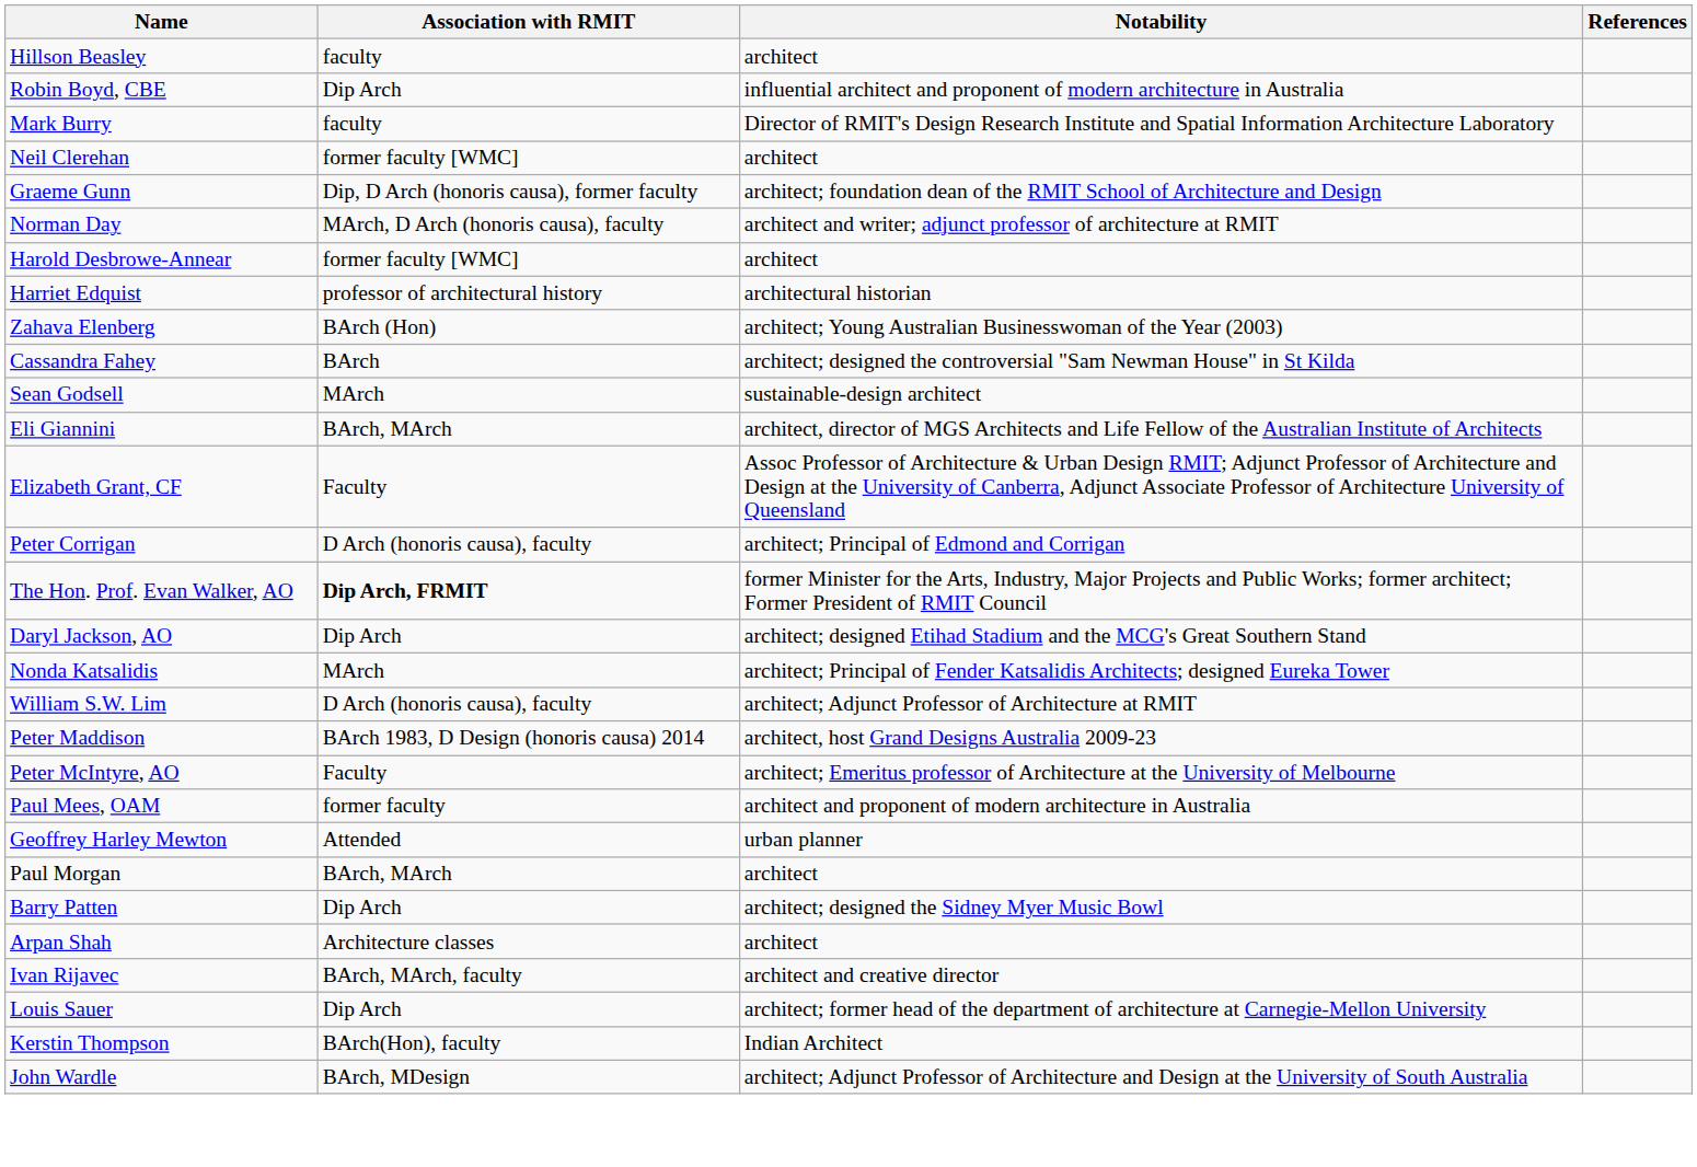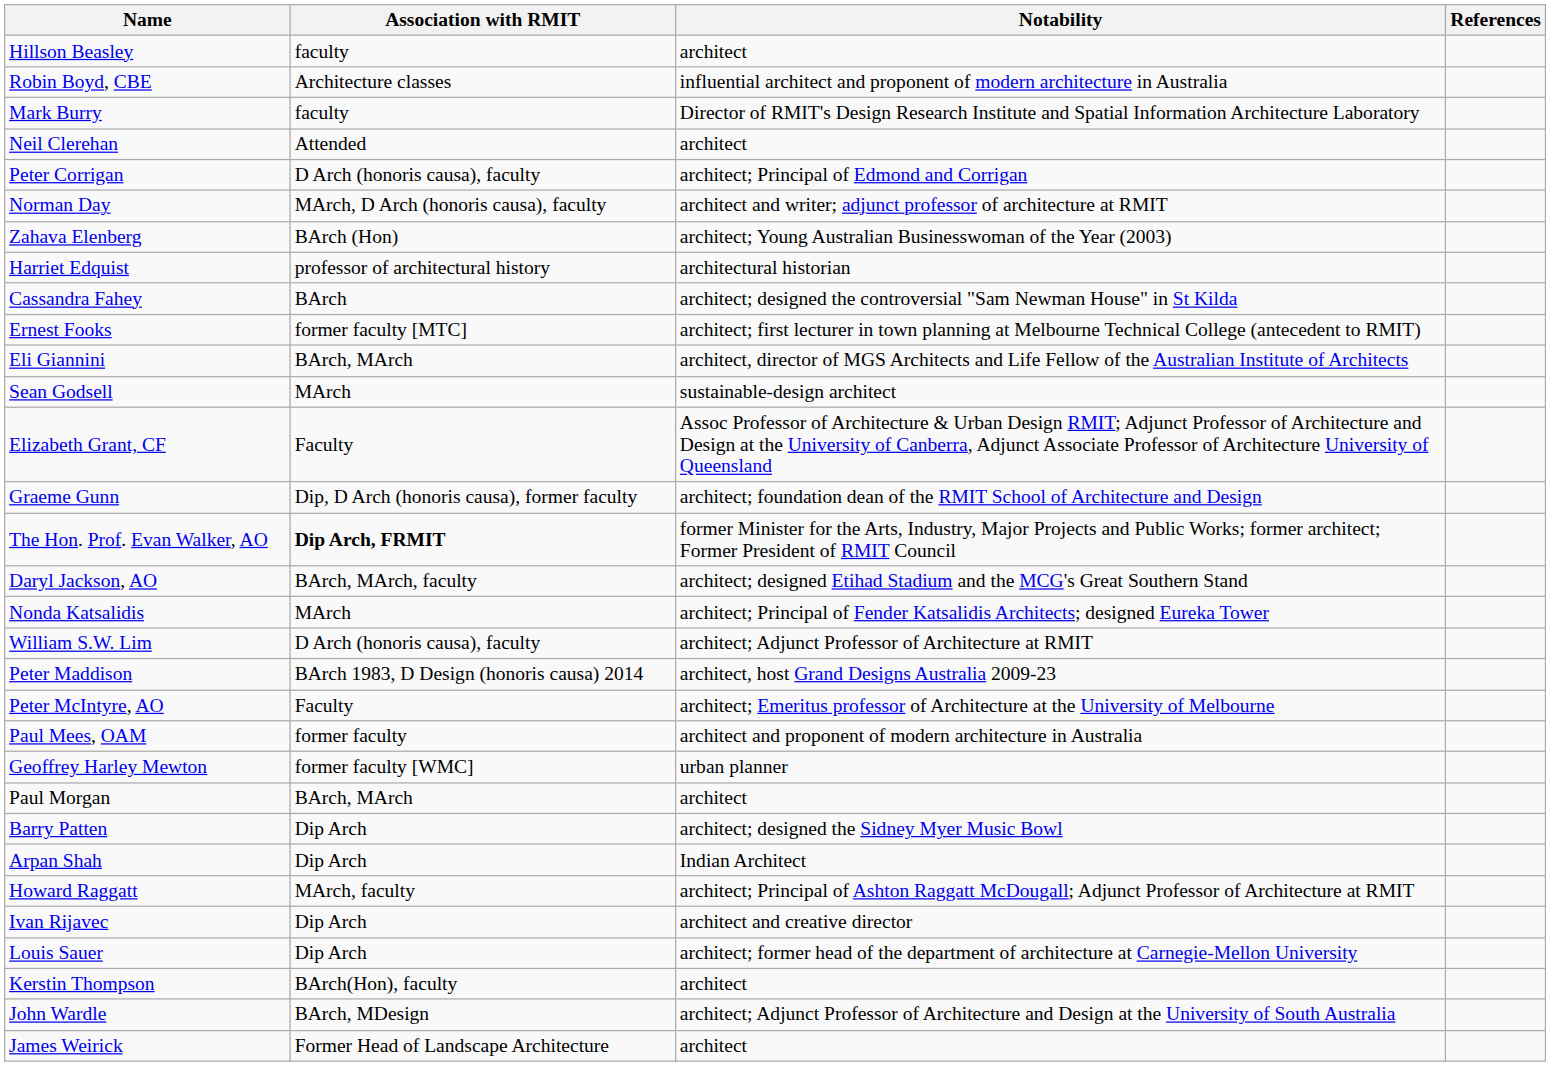 <table class="wikitable sortable" style="width:100%">
 <tr>
 <th style="width:*;">Name</th>
 <th style="width:25%;">Association with RMIT</th>
 <th style="width:50%;">Notability</th>
 <th style="width:5%;" class="unsortable">References</th>
 </tr>
 <tr>
 <td><a href='#'>Hillson Beasley</a></td>
 <td>faculty</td>
 <td>architect</td>
 <td></td>
 </tr>
 <tr>
 <td><a href='#'>Robin Boyd</a>, <a href='#'>CBE</a></td>
-<td>Dip Arch</td>
+<td>Architecture classes</td>
 <td>influential architect and proponent of <a href='#'>modern architecture</a> in Australia</td>
 <td></td>
 </tr>
 <tr>
 <td><a href='#'>Mark Burry</a></td>
 <td>faculty</td>
 <td>Director of RMIT's Design Research Institute and Spatial Information Architecture Laboratory</td>
 <td></td>
 </tr>
 <tr>
 <td><a href='#'>Neil Clerehan</a></td>
-<td>former faculty [WMC]</td>
+<td>Attended</td>
 <td>architect</td>
 <td></td>
 </tr>
 <tr>
-<td><a href='#'>Graeme Gunn</a></td>
-<td>Dip, D Arch (honoris causa), former faculty</td>
-<td>architect; foundation dean of the <a href='#'>RMIT School of Architecture and Design</a></td>
+<td><a href='#'>Peter Corrigan</a></td>
+<td>D Arch (honoris causa), faculty</td>
+<td>architect; Principal of <a href='#'>Edmond and Corrigan</a></td>
 <td></td>
 </tr>
 <tr>
 <td><a href='#'>Norman Day</a></td>
 <td>MArch, D Arch (honoris causa), faculty</td>
 <td>architect and writer; <a href='#'>adjunct professor</a> of architecture at RMIT</td>
 <td></td>
 </tr>
 <tr>
-<td><a href='#'>Harold Desbrowe-Annear</a></td>
-<td>former faculty [WMC]</td>
-<td>architect</td>
+<td><a href='#'>Zahava Elenberg</a></td>
+<td>BArch (Hon)</td>
+<td>architect; Young Australian Businesswoman of the Year (2003)</td>
 <td></td>
 </tr>
 <tr>
 <td><a href='#'>Harriet Edquist</a></td>
 <td>professor of architectural history</td>
 <td>architectural historian</td>
 <td></td>
 </tr>
 <tr>
-<td><a href='#'>Zahava Elenberg</a></td>
-<td>BArch (Hon)</td>
-<td>architect; Young Australian Businesswoman of the Year (2003)</td>
+<td><a href='#'>Cassandra Fahey</a></td>
+<td>BArch</td>
+<td>architect; designed the controversial "Sam Newman House" in <a href='#'>St Kilda</a></td>
 <td></td>
 </tr>
 <tr>
-<td><a href='#'>Cassandra Fahey</a></td>
-<td>BArch</td>
-<td>architect; designed the controversial "Sam Newman House" in <a href='#'>St Kilda</a></td>
+<td><a href='#'>Ernest Fooks</a></td>
+<td>former faculty [MTC]</td>
+<td>architect; first lecturer in town planning at Melbourne Technical College (antecedent to RMIT)</td>
+<td></td>
+</tr>
+<tr>
+<td><a href='#'>Eli Giannini</a></td>
+<td>BArch, MArch</td>
+<td>architect, director of MGS Architects and Life Fellow of the <a href='#'>Australian Institute of Architects</a></td>
 <td></td>
 </tr>
 <tr>
 <td><a href='#'>Sean Godsell</a></td>
 <td>MArch</td>
 <td>sustainable-design architect</td>
 <td></td>
 </tr>
 <tr>
-<td><a href='#'>Eli Giannini</a></td>
-<td>BArch, MArch</td>
-<td>architect, director of MGS Architects and Life Fellow of the <a href='#'>Australian Institute of Architects</a></td>
-<td></td>
-</tr>
-<tr>
 <td><a href='#'>Elizabeth Grant, CF</a></td>
 <td>Faculty</td>
 <td>Assoc Professor of Architecture & Urban Design <a href='#'>RMIT</a>; Adjunct Professor of Architecture and Design at the <a href='#'>University of Canberra</a>, Adjunct Associate Professor of Architecture <a href='#'>University of Queensland</a></td>
 <td></td>
 </tr>
 <tr>
-<td><a href='#'>Peter Corrigan</a></td>
-<td>D Arch (honoris causa), faculty</td>
-<td>architect; Principal of <a href='#'>Edmond and Corrigan</a></td>
+<td><a href='#'>Graeme Gunn</a></td>
+<td>Dip, D Arch (honoris causa), former faculty</td>
+<td>architect; foundation dean of the <a href='#'>RMIT School of Architecture and Design</a></td>
 <td></td>
 </tr>
 <tr>
 <td><a href='#'>The Hon</a>. <a href='#'>Prof</a>. <a href='#'>Evan Walker</a>, <a href='#'>AO</a></td>
 <td><strong>Dip Arch, FRMIT</strong></td>
 <td>former Minister for the Arts, Industry, Major Projects and Public Works; former architect; Former President of <a href='#'>RMIT</a> Council</td>
 <td></td>
 </tr>
 <tr>
 <td><a href='#'>Daryl Jackson</a>, <a href='#'>AO</a></td>
-<td>Dip Arch</td>
+<td>BArch, MArch, faculty</td>
 <td>architect; designed <a href='#'>Etihad Stadium</a> and the <a href='#'>MCG</a>'s Great Southern Stand</td>
 <td></td>
 </tr>
 <tr>
 <td><a href='#'>Nonda Katsalidis</a></td>
 <td>MArch</td>
 <td>architect; Principal of <a href='#'>Fender Katsalidis Architects</a>; designed <a href='#'>Eureka Tower</a></td>
 <td></td>
 </tr>
 <tr>
 <td><a href='#'>William S.W. Lim</a></td>
 <td>D Arch (honoris causa), faculty</td>
 <td>architect; Adjunct Professor of Architecture at RMIT</td>
 <td></td>
 </tr>
 <tr>
 <td><a href='#'>Peter Maddison</a></td>
 <td>BArch 1983, D Design (honoris causa) 2014</td>
 <td>architect, host <a href='#'>Grand Designs Australia</a> 2009-23</td>
 </tr>
 <tr>
 <td><a href='#'>Peter McIntyre</a>, <a href='#'>AO</a></td>
 <td>Faculty</td>
 <td>architect; <a href='#'>Emeritus professor</a> of Architecture at the <a href='#'>University of Melbourne</a></td>
 <td></td>
 </tr>
 <tr>
 <td><a href='#'>Paul Mees</a>, <a href='#'>OAM</a></td>
 <td>former faculty</td>
 <td>architect and proponent of modern architecture in Australia</td>
 <td></td>
 </tr>
 <tr>
 <td><a href='#'>Geoffrey Harley Mewton</a></td>
-<td>Attended</td>
+<td>former faculty [WMC]</td>
 <td>urban planner</td>
 <td></td>
 </tr>
 <tr>
 <td>Paul Morgan</td>
 <td>BArch, MArch</td>
 <td>architect</td>
 <td></td>
 </tr>
 <tr>
 <td><a href='#'>Barry Patten</a></td>
 <td>Dip Arch</td>
 <td>architect; designed the <a href='#'>Sidney Myer Music Bowl</a></td>
 <td></td>
 </tr>
 <tr>
 <td><a href='#'>Arpan Shah</a></td>
-<td>Architecture classes</td>
-<td>architect</td>
+<td>Dip Arch</td>
+<td>Indian Architect</td>
+<td></td>
+</tr>
+<tr>
+<td><a href='#'>Howard Raggatt</a></td>
+<td>MArch, faculty</td>
+<td>architect; Principal of <a href='#'>Ashton Raggatt McDougall</a>; Adjunct Professor of Architecture at RMIT</td>
 <td></td>
 </tr>
 <tr>
 <td><a href='#'>Ivan Rijavec</a></td>
-<td>BArch, MArch, faculty</td>
+<td>Dip Arch</td>
 <td>architect and creative director</td>
 <td></td>
 </tr>
 <tr>
 <td><a href='#'>Louis Sauer</a></td>
 <td>Dip Arch</td>
 <td>architect; former head of the department of architecture at <a href='#'>Carnegie-Mellon University</a></td>
 <td></td>
 </tr>
 <tr>
 <td><a href='#'>Kerstin Thompson</a></td>
 <td>BArch(Hon), faculty</td>
-<td>Indian Architect</td>
+<td>architect</td>
 <td></td>
 </tr>
 <tr>
 <td><a href='#'>John Wardle</a></td>
 <td>BArch, MDesign</td>
 <td>architect; Adjunct Professor of Architecture and Design at the <a href='#'>University of South Australia</a></td>
 <td></td>
 </tr>
+<tr>
+<td><a href='#'>James Weirick</a></td>
+<td>Former Head of Landscape Architecture</td>
+<td>architect</td>
+<td></td>
+</tr>
 </table>
